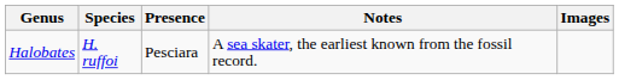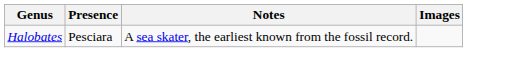 <table class="wikitable" align="center">
 <tr>
 <th>Genus</th>
-<th>Species</th>
 <th>Presence</th>
 <th>Notes</th>
 <th>Images</th>
 </tr>
 <tr>
 <td><em><a href='#'>Halobates</a></em></td>
-<td><em><a href='#'>H. ruffoi</a></em></td>
 <td>Pesciara</td>
 <td>A <a href='#'>sea skater</a>, the earliest known from the fossil record.</td>
 <td></td>
 </tr>
 </table>
